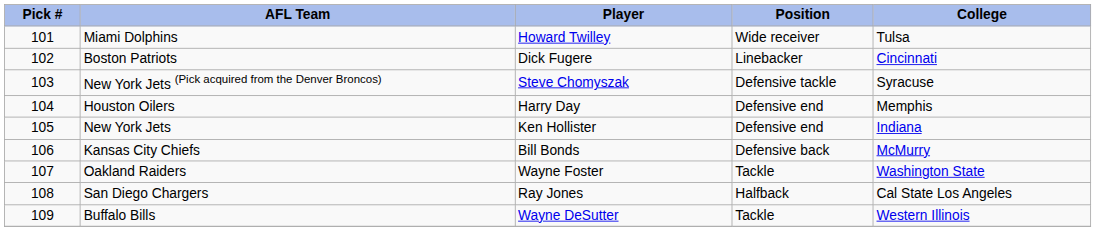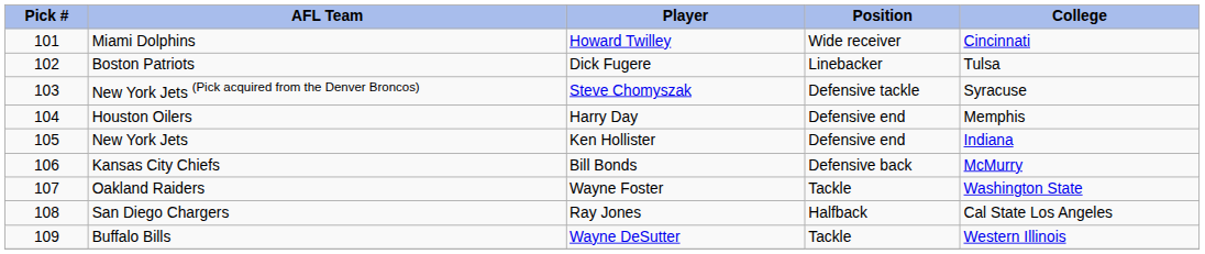 <table class="wikitable sortable sortable" style="width: 100%">
 <tr>
 <th style="background:#A8BDEC;" width=7%>Pick #</th>
 <th width=40% style="background:#A8BDEC;">AFL Team</th>
 <th width=20% style="background:#A8BDEC;">Player</th>
 <th width=13% style="background:#A8BDEC;">Position</th>
 <th style="background:#A8BDEC;">College</th>
 </tr>
 <tr>
 <td align=center>101</td>
 <td>Miami Dolphins</td>
 <td><a href='#'>Howard Twilley</a></td>
 <td>Wide receiver</td>
-<td>Tulsa</td>
+<td><a href='#'>Cincinnati</a></td>
 </tr>
 <tr>
 <td align=center>102</td>
 <td>Boston Patriots</td>
 <td>Dick Fugere</td>
 <td>Linebacker</td>
-<td><a href='#'>Cincinnati</a></td>
+<td>Tulsa</td>
 </tr>
 <tr>
 <td align=center>103</td>
 <td>New York Jets <sup>(Pick acquired from the Denver Broncos)</sup></td>
 <td><a href='#'>Steve Chomyszak</a></td>
 <td>Defensive tackle</td>
 <td>Syracuse</td>
 </tr>
 <tr>
 <td align=center>104</td>
 <td>Houston Oilers</td>
 <td>Harry Day</td>
 <td>Defensive end</td>
 <td>Memphis</td>
 </tr>
 <tr>
 <td align=center>105</td>
 <td>New York Jets</td>
 <td>Ken Hollister</td>
 <td>Defensive end</td>
 <td><a href='#'>Indiana</a></td>
 </tr>
 <tr>
 <td align=center>106</td>
 <td>Kansas City Chiefs</td>
 <td>Bill Bonds</td>
 <td>Defensive back</td>
 <td><a href='#'>McMurry</a></td>
 </tr>
 <tr>
 <td align=center>107</td>
 <td>Oakland Raiders</td>
 <td>Wayne Foster</td>
 <td>Tackle</td>
 <td><a href='#'>Washington State</a></td>
 </tr>
 <tr>
 <td align=center>108</td>
 <td>San Diego Chargers</td>
 <td>Ray Jones</td>
 <td>Halfback</td>
 <td>Cal State Los Angeles</td>
 </tr>
 <tr>
 <td align=center>109</td>
 <td>Buffalo Bills</td>
 <td><a href='#'>Wayne DeSutter</a></td>
 <td>Tackle</td>
 <td><a href='#'>Western Illinois</a></td>
 </tr>
 <tr>
 </tr>
 </table>
